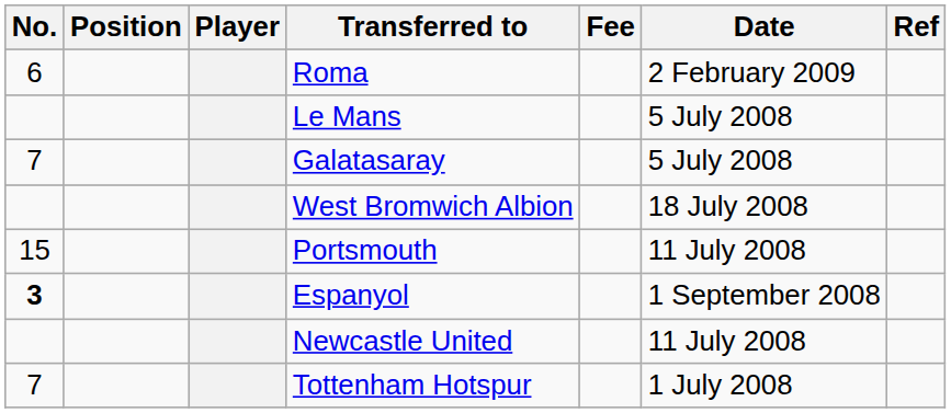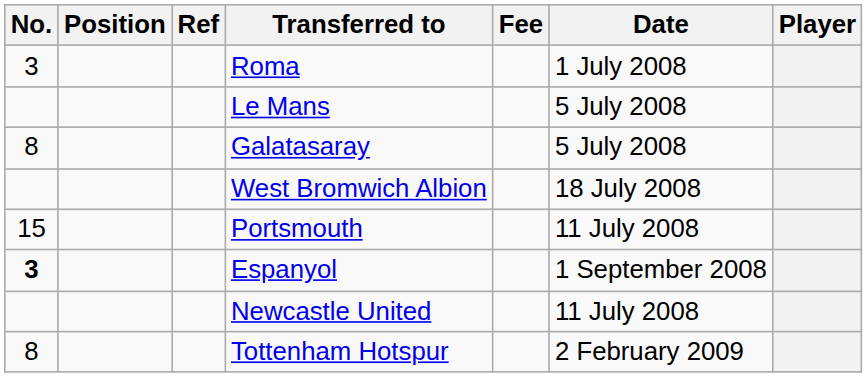 <table class="sortable wikitable plainrowheaders" style="text-align:center; text-align:left">
 <tr>
 <th scope="col">No.</th>
 <th scope="col">Position</th>
-<th scope="col">Player</th>
+<th scope="col" class=unsortable>Ref</th>
 <th scope="col">Transferred to</th>
 <th scope="col">Fee</th>
 <th scope="col">Date</th>
-<th scope="col" class=unsortable>Ref</th>
+<th scope="col">Player</th>
 </tr>
 <tr>
-<td align=center>6</td>
+<td align=center>3</td>
 <td align=center></td>
-<th scope=row></th>
+<td align=center></td>
 <td><a href='#'>Roma</a></td>
 <td></td>
-<td>2 February 2009</td>
-<td align=center></td>
+<td>1 July 2008</td>
+<th scope=row></th>
 </tr>
 <tr>
 <td></td>
 <td align=center></td>
-<th scope=row></th>
+<td align=center></td>
 <td><a href='#'>Le Mans</a></td>
 <td></td>
 <td>5 July 2008</td>
-<td align=center></td>
+<th scope=row></th>
 </tr>
 <tr>
-<td align=center>7</td>
+<td align=center>8</td>
 <td align=center></td>
-<th scope=row></th>
+<td align=center></td>
 <td><a href='#'>Galatasaray</a></td>
 <td></td>
 <td>5 July 2008</td>
-<td align=center></td>
+<th scope=row></th>
 </tr>
 <tr>
 <td></td>
 <td align=center></td>
-<th scope=row></th>
+<td align=center></td>
 <td><a href='#'>West Bromwich Albion</a></td>
 <td></td>
 <td>18 July 2008</td>
-<td align=center></td>
+<th scope=row></th>
 </tr>
 <tr>
 <td align=center>15</td>
 <td align=center></td>
-<th scope=row></th>
+<td align=center></td>
 <td><a href='#'>Portsmouth</a></td>
 <td></td>
 <td>11 July 2008</td>
-<td align=center></td>
+<th scope=row></th>
 </tr>
 <tr>
 <td align=center><strong>3</strong></td>
 <td align=center></td>
-<th scope=row></th>
+<td align=center></td>
 <td><a href='#'>Espanyol</a></td>
 <td></td>
 <td>1 September 2008</td>
-<td align=center></td>
+<th scope=row></th>
 </tr>
 <tr>
 <td></td>
 <td align=center></td>
-<th scope=row></th>
+<td align=center></td>
 <td><a href='#'>Newcastle United</a></td>
 <td></td>
 <td>11 July 2008</td>
-<td align=center></td>
+<th scope=row></th>
 </tr>
 <tr>
-<td align=center>7</td>
+<td align=center>8</td>
 <td align=center></td>
-<th scope=row></th>
+<td align=center></td>
 <td><a href='#'>Tottenham Hotspur</a></td>
 <td></td>
-<td>1 July 2008</td>
-<td align=center></td>
+<td>2 February 2009</td>
+<th scope=row></th>
 </tr>
 </table>
